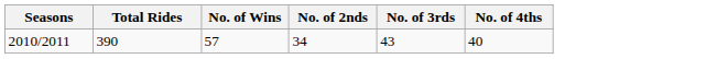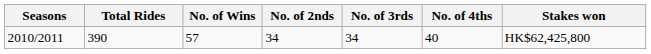 <table class="wikitable sortable" style="font-size:90%;">
 <tr>
 <th width="80px">Seasons</th>
 <th width="100px">Total Rides</th>
 <th width="80px">No. of Wins</th>
 <th width="80px">No. of 2nds</th>
 <th width="80px">No. of 3rds</th>
 <th width="80px">No. of 4ths</th>
+<th width="150px">Stakes won</th>
 </tr>
 <tr>
 <td>2010/2011</td>
 <td>390</td>
 <td>57</td>
 <td>34</td>
-<td>43</td>
+<td>34</td>
 <td>40</td>
+<td>HK$62,425,800</td>
 </tr>
 </table>
